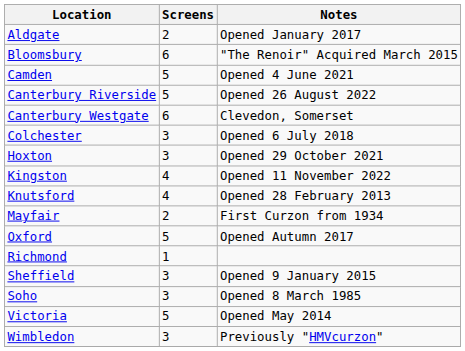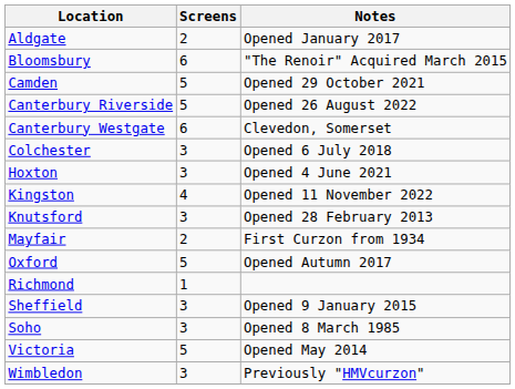 <table class="sortable wikitable" border="1">
 <tr>
 <th>Location</th>
 <th>Screens</th>
 <th>Notes</th>
 </tr>
 <tr>
 <td><a href='#'>Aldgate</a></td>
 <td>2</td>
 <td>Opened January 2017</td>
 </tr>
 <tr>
 <td><a href='#'>Bloomsbury</a></td>
 <td>6</td>
 <td>"The Renoir" Acquired March 2015</td>
 </tr>
 <tr>
 <td><a href='#'>Camden</a></td>
 <td>5</td>
-<td>Opened 4 June 2021</td>
+<td>Opened 29 October 2021</td>
 </tr>
 <tr>
 <td><a href='#'>Canterbury Riverside</a></td>
 <td>5</td>
 <td>Opened 26 August 2022</td>
 </tr>
 <tr>
 <td><a href='#'>Canterbury Westgate</a></td>
 <td>6</td>
 <td>Clevedon, Somerset</td>
 </tr>
 <tr>
 <td><a href='#'>Colchester</a></td>
 <td>3</td>
 <td>Opened 6 July 2018</td>
 </tr>
 <tr>
 <td><a href='#'>Hoxton</a></td>
 <td>3</td>
-<td>Opened 29 October 2021</td>
+<td>Opened 4 June 2021</td>
 </tr>
 <tr>
 <td><a href='#'>Kingston</a></td>
 <td>4</td>
 <td>Opened 11 November 2022</td>
 </tr>
 <tr>
 <td><a href='#'>Knutsford</a></td>
-<td>4</td>
+<td>3</td>
 <td>Opened 28 February 2013</td>
 </tr>
 <tr>
 <td><a href='#'>Mayfair</a></td>
 <td>2</td>
 <td>First Curzon from 1934</td>
 </tr>
 <tr>
 <td><a href='#'>Oxford</a></td>
 <td>5</td>
 <td>Opened Autumn 2017</td>
 </tr>
 <tr>
 <td><a href='#'>Richmond</a></td>
 <td>1</td>
 <td></td>
 </tr>
 <tr>
 <td><a href='#'>Sheffield</a></td>
 <td>3</td>
 <td>Opened 9 January 2015</td>
 </tr>
 <tr>
 <td><a href='#'>Soho</a></td>
 <td>3</td>
 <td>Opened 8 March 1985</td>
 </tr>
 <tr>
 <td><a href='#'>Victoria</a></td>
 <td>5</td>
 <td>Opened May 2014</td>
 </tr>
 <tr>
 <td><a href='#'>Wimbledon</a></td>
 <td>3</td>
 <td>Previously "<a href='#'>HMVcurzon</a>"</td>
 </tr>
 <tr>
 </tr>
 </table>
